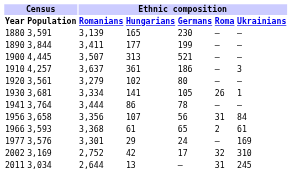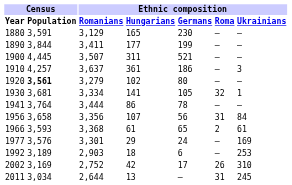 <table class="toccolours">
 <tr>
 <th align="center" colspan="2" style="background:#ccccff;">Census</th>
 <th align="center" colspan="5" style="background:#ccccff;">Ethnic composition</th>
 </tr>
 <tr>
 <th>Year</th>
 <th>Population</th>
 <th><a href='#'>Romanians</a></th>
 <th><a href='#'>Hungarians</a></th>
 <th><a href='#'>Germans</a></th>
 <th><a href='#'>Roma</a></th>
 <th><a href='#'>Ukrainians</a></th>
 </tr>
 <tr>
 <td>1880</td>
 <td>3,591</td>
-<td>3,139</td>
+<td>3,129</td>
 <td>165</td>
 <td>230</td>
 <td>–</td>
 <td>–</td>
 </tr>
 <tr>
 <td>1890</td>
 <td>3,844</td>
 <td>3,411</td>
 <td>177</td>
 <td>199</td>
 <td>–</td>
 <td>–</td>
 </tr>
 <tr>
 <td>1900</td>
 <td>4,445</td>
 <td>3,507</td>
-<td>313</td>
+<td>311</td>
 <td>521</td>
 <td>–</td>
 <td>–</td>
 </tr>
 <tr>
 <td>1910</td>
 <td>4,257</td>
 <td>3,637</td>
 <td>361</td>
 <td>186</td>
 <td>–</td>
 <td>3</td>
 </tr>
 <tr>
 <td>1920</td>
-<td>3,561</td>
+<td><strong>3,561</strong></td>
 <td>3,279</td>
 <td>102</td>
 <td>80</td>
 <td>–</td>
 <td>–</td>
 </tr>
 <tr>
 <td>1930</td>
 <td>3,681</td>
 <td>3,334</td>
 <td>141</td>
 <td>105</td>
-<td>26</td>
+<td>32</td>
 <td>1</td>
 </tr>
 <tr>
 <td>1941</td>
 <td>3,764</td>
 <td>3,444</td>
 <td>86</td>
 <td>78</td>
 <td>–</td>
 <td>–</td>
 </tr>
 <tr>
 <td>1956</td>
 <td>3,658</td>
 <td>3,356</td>
 <td>107</td>
 <td>56</td>
 <td>31</td>
 <td>84</td>
 </tr>
 <tr>
 <td>1966</td>
 <td>3,593</td>
 <td>3,368</td>
 <td>61</td>
 <td>65</td>
 <td>2</td>
 <td>61</td>
 </tr>
 <tr>
 <td>1977</td>
 <td>3,576</td>
 <td>3,301</td>
 <td>29</td>
 <td>24</td>
 <td>–</td>
 <td>169</td>
 </tr>
 <tr>
+<td>1992</td>
+<td>3,189</td>
+<td>2,903</td>
+<td>18</td>
+<td>6</td>
+<td>–</td>
+<td>253</td>
+</tr>
+<tr>
 <td>2002</td>
 <td>3,169</td>
 <td>2,752</td>
 <td>42</td>
 <td>17</td>
-<td>32</td>
+<td>26</td>
 <td>310</td>
 </tr>
 <tr>
 <td>2011</td>
 <td>3,034</td>
 <td>2,644</td>
 <td>13</td>
 <td>–</td>
 <td>31</td>
 <td>245</td>
 </tr>
 </table>
